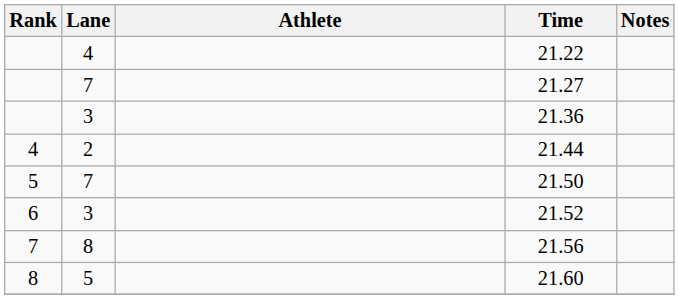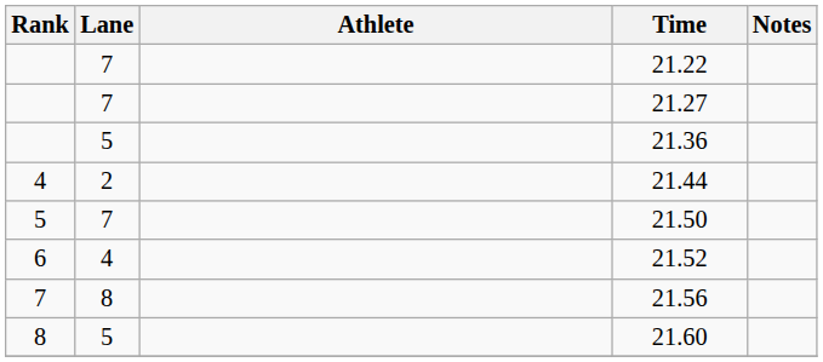 <table class="wikitable" style="text-align:center">
 <tr>
 <th>Rank</th>
 <th>Lane</th>
 <th width=300>Athlete</th>
 <th width=80>Time</th>
 <th>Notes</th>
 </tr>
 <tr>
 <td></td>
-<td>4</td>
+<td>7</td>
 <td align=left></td>
 <td>21.22</td>
 <td></td>
 </tr>
 <tr>
 <td></td>
 <td>7</td>
 <td align=left></td>
 <td>21.27</td>
 <td></td>
 </tr>
 <tr>
 <td></td>
-<td>3</td>
+<td>5</td>
 <td align=left></td>
 <td>21.36</td>
 <td></td>
 </tr>
 <tr>
 <td>4</td>
 <td>2</td>
 <td align=left></td>
 <td>21.44</td>
 <td></td>
 </tr>
 <tr>
 <td>5</td>
 <td>7</td>
 <td align=left></td>
 <td>21.50</td>
 <td></td>
 </tr>
 <tr>
 <td>6</td>
-<td>3</td>
+<td>4</td>
 <td align=left></td>
 <td>21.52</td>
 <td></td>
 </tr>
 <tr>
 <td>7</td>
 <td>8</td>
 <td align=left></td>
 <td>21.56</td>
 <td></td>
 </tr>
 <tr>
 <td>8</td>
 <td>5</td>
 <td align=left></td>
 <td>21.60</td>
 <td></td>
 </tr>
 <tr>
 </tr>
 </table>
